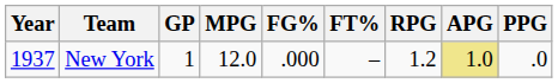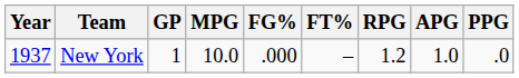 <table class="wikitable sortable" style="font-size:95%; text-align:right;">
 <tr>
 <th>Year</th>
 <th>Team</th>
 <th>GP</th>
 <th>MPG</th>
 <th>FG%</th>
 <th>FT%</th>
 <th>RPG</th>
 <th>APG</th>
 <th>PPG</th>
 </tr>
 <tr>
 <td style="text-align:left;"><a href='#'>1937</a></td>
 <td style="text-align:left;"><a href='#'>New York</a></td>
 <td>1</td>
-<td>12.0</td>
+<td>10.0</td>
 <td>.000</td>
 <td>–</td>
 <td>1.2</td>
-<td style="background: khaki;">1.0</td>
+<td>1.0</td>
 <td>.0</td>
 </tr>
 </table>
